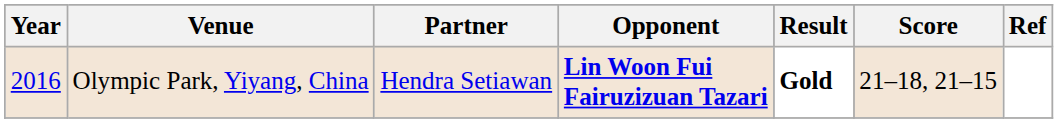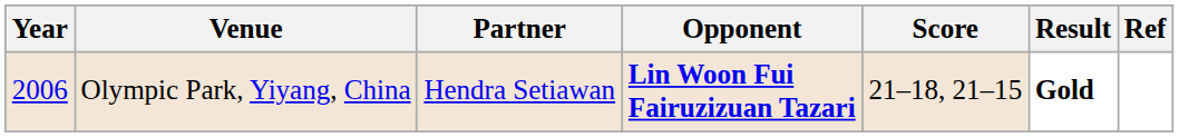 <table class="sortable wikitable" style="font-size: 90%">
 <tr>
 <th>Year</th>
 <th>Venue</th>
 <th>Partner</th>
 <th>Opponent</th>
+<th>Score</th>
 <th>Result</th>
-<th>Score</th>
 <th>Ref</th>
 </tr>
 <tr style="background:#F3E6D7">
-<td align="center"><a href='#'>2016</a></td>
+<td align="center"><a href='#'>2006</a></td>
 <td align="left">Olympic Park, <a href='#'>Yiyang</a>, <a href='#'>China</a></td>
 <td align="left"> <a href='#'>Hendra Setiawan</a></td>
 <td align="left"><strong> <a href='#'>Lin Woon Fui</a> <br>  <a href='#'>Fairuzizuan Tazari</a></strong></td>
+<td align="left">21–18, 21–15</td>
 <td style="text-align:left; background:white"> <strong>Gold</strong></td>
-<td align="left">21–18, 21–15</td>
 <td style="text-align:center; background:white"></td>
 </tr>
 </table>
